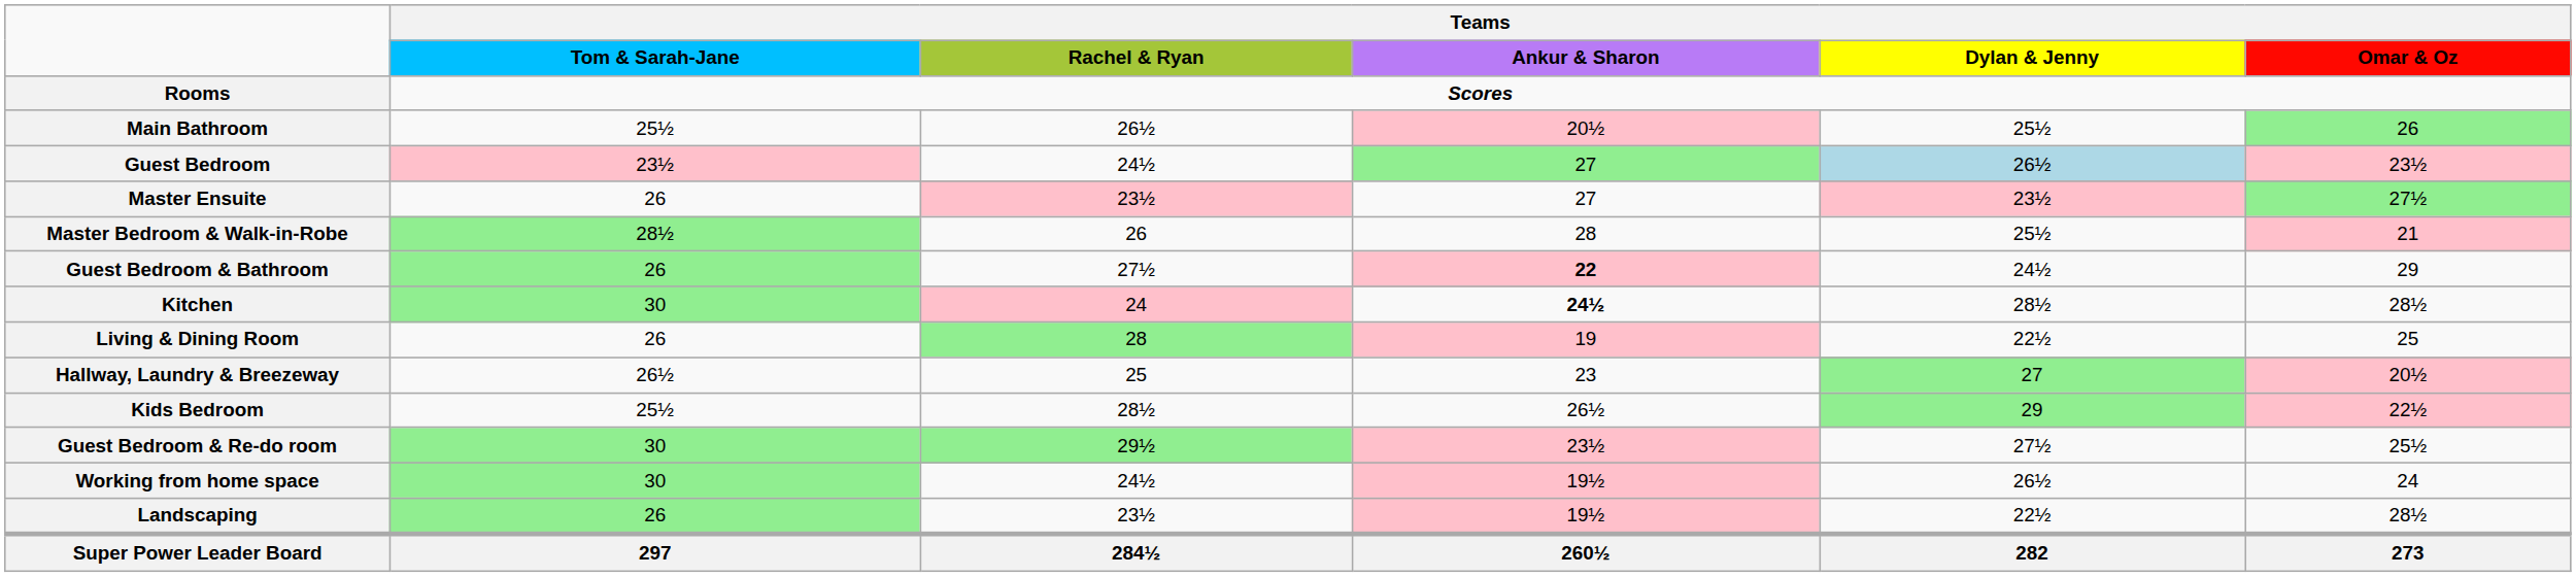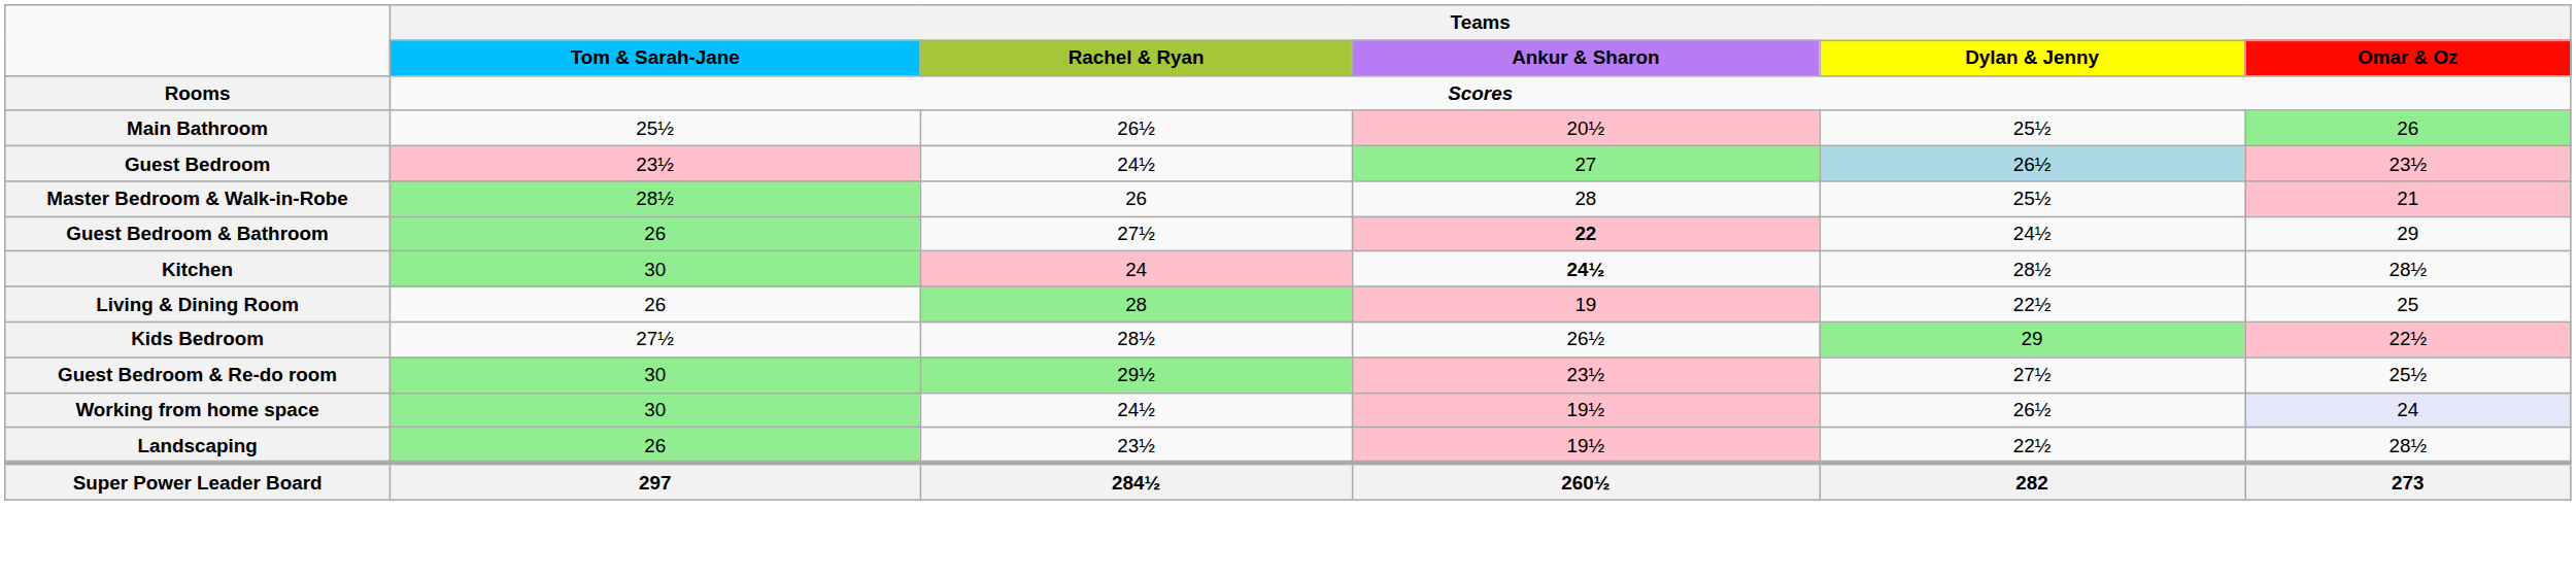 <table class="wikitable" style="text-align: center; font-size: 9pt; line-height:16px; width:80%">
 <tr>
 <td style="width:15%; text-align:right;" rowspan="2"></td>
 <th colspan="5">Teams</th>
 </tr>
 <tr>
 <th style="background:#00BFFF; color:black;"><strong>Tom & Sarah-Jane</strong></th>
 <th style="background:#A4C639; color:black;"><strong>Rachel & Ryan</strong></th>
 <th style="background:#B87BF6; color:black;"><strong>Ankur & Sharon</strong></th>
 <th style="background:yellow; color:black;"><strong>Dylan & Jenny</strong></th>
 <th style="background:#FF0800; color:black;"><strong>Omar & Oz</strong></th>
 </tr>
 <tr>
 <th>Rooms</th>
 <td colspan="5"><strong><em>Scores</em></strong></td>
 </tr>
 <tr>
 <th>Main Bathroom</th>
 <td>25½</td>
 <td>26½</td>
 <td bgcolor="pink">20½</td>
 <td>25½</td>
 <td bgcolor="lightgreen">26</td>
 </tr>
 <tr>
 <th>Guest Bedroom</th>
 <td bgcolor="pink">23½</td>
 <td>24½</td>
 <td bgcolor="lightgreen">27</td>
 <td style="background: lightblue;">26½</td>
 <td bgcolor="pink">23½</td>
-</tr>
-<tr>
-<th>Master Ensuite</th>
-<td>26</td>
-<td bgcolor="pink">23½</td>
-<td>27</td>
-<td bgcolor="pink">23½</td>
-<td bgcolor="lightgreen">27½</td>
 </tr>
 <tr>
 <th>Master Bedroom & Walk-in-Robe</th>
 <td bgcolor="lightgreen">28½</td>
 <td>26</td>
 <td>28</td>
 <td>25½</td>
 <td bgcolor="pink">21</td>
 </tr>
 <tr>
 <th>Guest Bedroom & Bathroom</th>
 <td bgcolor="lightgreen">26</td>
 <td>27½</td>
 <td bgcolor="pink"><strong>22</strong></td>
 <td>24½</td>
 <td>29</td>
 </tr>
 <tr>
 <th>Kitchen</th>
 <td bgcolor="lightgreen">30</td>
 <td bgcolor="pink">24</td>
 <td><strong>24½</strong></td>
 <td>28½</td>
 <td>28½</td>
 </tr>
 <tr>
 <th>Living & Dining Room</th>
 <td>26</td>
 <td bgcolor="lightgreen">28</td>
 <td bgcolor="pink">19</td>
 <td>22½</td>
 <td>25</td>
 </tr>
 <tr>
-<th>Hallway, Laundry & Breezeway</th>
-<td>26½</td>
-<td>25</td>
-<td>23</td>
-<td bgcolor="lightgreen">27</td>
-<td bgcolor="pink">20½</td>
-</tr>
-<tr>
 <th>Kids Bedroom</th>
-<td>25½</td>
+<td>27½</td>
 <td>28½</td>
 <td>26½</td>
 <td bgcolor="lightgreen">29</td>
 <td bgcolor="pink">22½</td>
 </tr>
 <tr>
 <th>Guest Bedroom & Re-do room</th>
 <td bgcolor="lightgreen">30</td>
 <td bgcolor="lightgreen">29½</td>
 <td bgcolor="pink">23½</td>
 <td>27½</td>
 <td>25½</td>
 </tr>
 <tr>
 <th>Working from home space</th>
 <td bgcolor="lightgreen">30</td>
 <td>24½</td>
 <td bgcolor="pink">19½</td>
 <td>26½</td>
-<td>24</td>
+<td style="background: lavender;">24</td>
 </tr>
 <tr>
 <th>Landscaping</th>
 <td bgcolor="lightgreen">26</td>
 <td>23½</td>
 <td bgcolor="pink">19½</td>
 <td>22½</td>
 <td>28½</td>
 </tr>
 <tr>
 </tr>
 <tr style="border-top:3px solid #aaa;">
 <th>Super Power Leader Board</th>
 <th>297</th>
 <th>284½</th>
 <th>260½</th>
 <th>282</th>
 <th>273</th>
 </tr>
 </table>
